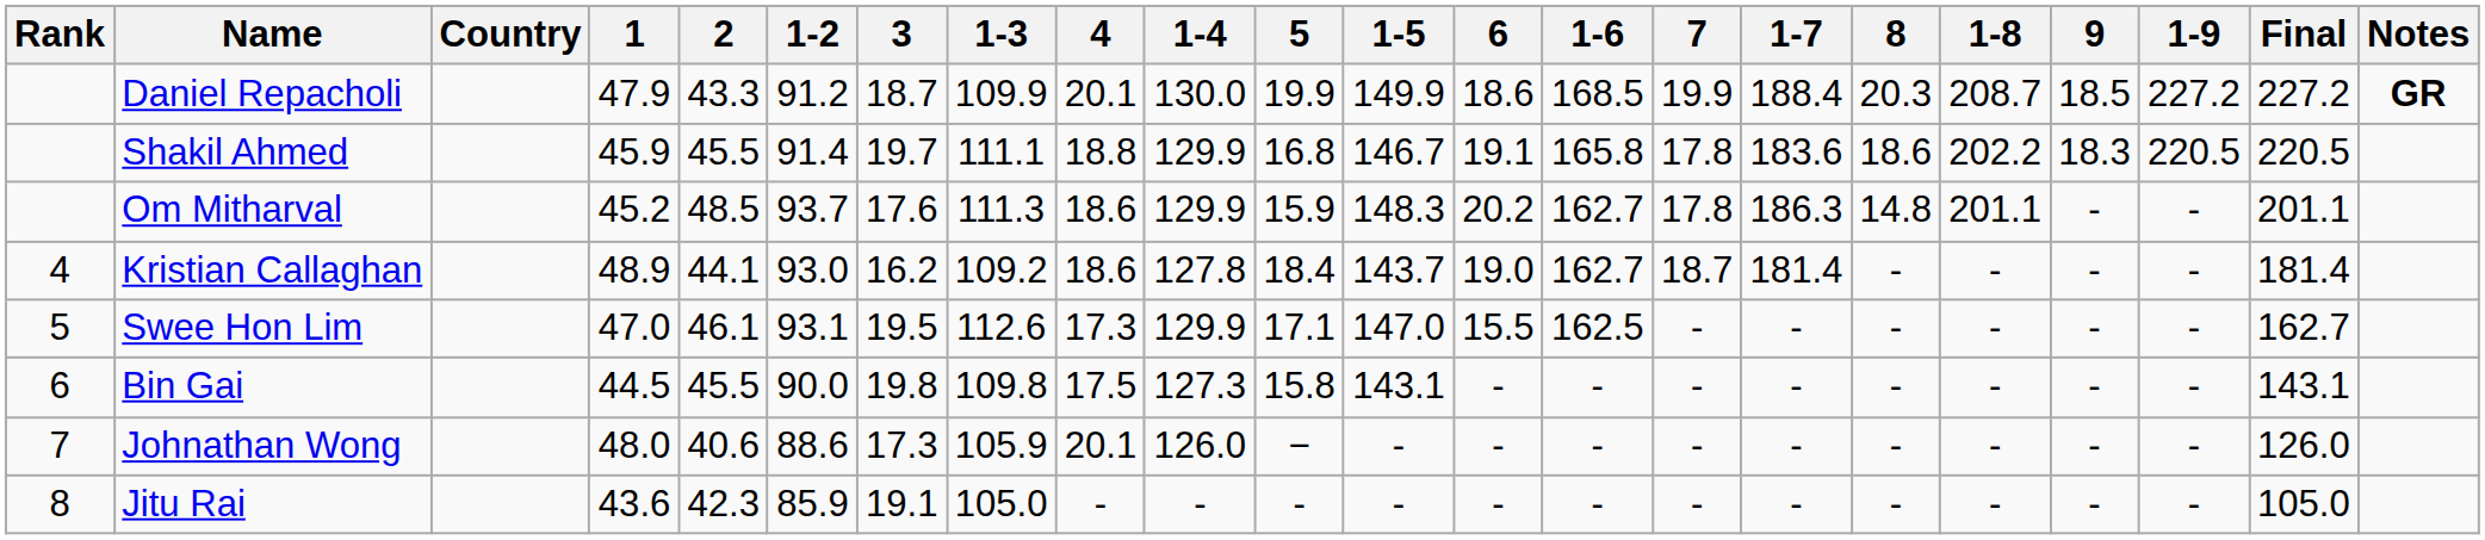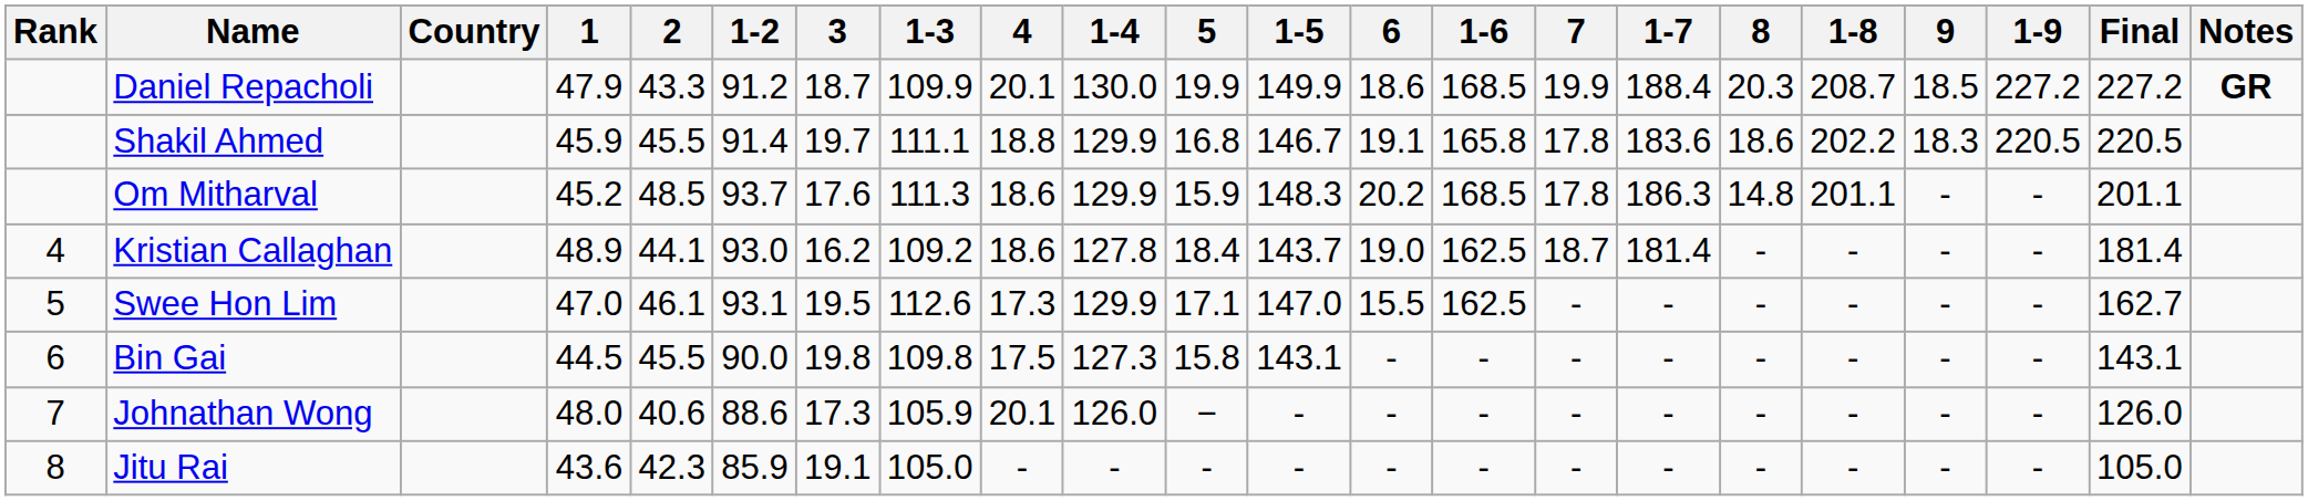 <table class="wikitable sortable" style="text-align:center;">
 <tr>
 <th>Rank</th>
 <th>Name</th>
 <th>Country</th>
 <th>1</th>
 <th>2</th>
 <th>1-2</th>
 <th>3</th>
 <th>1-3</th>
 <th>4</th>
 <th>1-4</th>
 <th>5</th>
 <th>1-5</th>
 <th>6</th>
 <th>1-6</th>
 <th>7</th>
 <th>1-7</th>
 <th>8</th>
 <th>1-8</th>
 <th>9</th>
 <th>1-9</th>
 <th>Final</th>
 <th>Notes</th>
 </tr>
 <tr>
 <td></td>
 <td align=left><a href='#'>Daniel Repacholi</a></td>
 <td align=left></td>
 <td>47.9</td>
 <td>43.3</td>
 <td>91.2</td>
 <td>18.7</td>
 <td>109.9</td>
 <td>20.1</td>
 <td>130.0</td>
 <td>19.9</td>
 <td>149.9</td>
 <td>18.6</td>
 <td>168.5</td>
 <td>19.9</td>
 <td>188.4</td>
 <td>20.3</td>
 <td>208.7</td>
 <td>18.5</td>
 <td>227.2</td>
 <td>227.2</td>
 <td><strong>GR</strong></td>
 </tr>
 <tr>
 <td></td>
 <td align=left><a href='#'>Shakil Ahmed</a></td>
 <td align=left></td>
 <td>45.9</td>
 <td>45.5</td>
 <td>91.4</td>
 <td>19.7</td>
 <td>111.1</td>
 <td>18.8</td>
 <td>129.9</td>
 <td>16.8</td>
 <td>146.7</td>
 <td>19.1</td>
 <td>165.8</td>
 <td>17.8</td>
 <td>183.6</td>
 <td>18.6</td>
 <td>202.2</td>
 <td>18.3</td>
 <td>220.5</td>
 <td>220.5</td>
 <td></td>
 </tr>
 <tr>
 <td></td>
 <td align=left><a href='#'>Om Mitharval</a></td>
 <td align=left></td>
 <td>45.2</td>
 <td>48.5</td>
 <td>93.7</td>
 <td>17.6</td>
 <td>111.3</td>
 <td>18.6</td>
 <td>129.9</td>
 <td>15.9</td>
 <td>148.3</td>
 <td>20.2</td>
-<td>162.7</td>
+<td>168.5</td>
 <td>17.8</td>
 <td>186.3</td>
 <td>14.8</td>
 <td>201.1</td>
 <td>-</td>
 <td>-</td>
 <td>201.1</td>
 <td></td>
 </tr>
 <tr>
 <td>4</td>
 <td align=left><a href='#'>Kristian Callaghan</a></td>
 <td align=left></td>
 <td>48.9</td>
 <td>44.1</td>
 <td>93.0</td>
 <td>16.2</td>
 <td>109.2</td>
 <td>18.6</td>
 <td>127.8</td>
 <td>18.4</td>
 <td>143.7</td>
 <td>19.0</td>
-<td>162.7</td>
+<td>162.5</td>
 <td>18.7</td>
 <td>181.4</td>
 <td>-</td>
 <td>-</td>
 <td>-</td>
 <td>-</td>
 <td>181.4</td>
 <td></td>
 </tr>
 <tr>
 <td>5</td>
 <td align=left><a href='#'>Swee Hon Lim</a></td>
 <td align=left></td>
 <td>47.0</td>
 <td>46.1</td>
 <td>93.1</td>
 <td>19.5</td>
 <td>112.6</td>
 <td>17.3</td>
 <td>129.9</td>
 <td>17.1</td>
 <td>147.0</td>
 <td>15.5</td>
 <td>162.5</td>
 <td>-</td>
 <td>-</td>
 <td>-</td>
 <td>-</td>
 <td>-</td>
 <td>-</td>
 <td>162.7</td>
 <td></td>
 </tr>
 <tr>
 <td>6</td>
 <td align=left><a href='#'>Bin Gai</a></td>
 <td align=left></td>
 <td>44.5</td>
 <td>45.5</td>
 <td>90.0</td>
 <td>19.8</td>
 <td>109.8</td>
 <td>17.5</td>
 <td>127.3</td>
 <td>15.8</td>
 <td>143.1</td>
 <td>-</td>
 <td>-</td>
 <td>-</td>
 <td>-</td>
 <td>-</td>
 <td>-</td>
 <td>-</td>
 <td>-</td>
 <td>143.1</td>
 <td></td>
 </tr>
 <tr>
 <td>7</td>
 <td align=left><a href='#'>Johnathan Wong</a></td>
 <td align=left></td>
 <td>48.0</td>
 <td>40.6</td>
 <td>88.6</td>
 <td>17.3</td>
 <td>105.9</td>
 <td>20.1</td>
 <td>126.0</td>
 <td>−</td>
 <td>-</td>
 <td>-</td>
 <td>-</td>
 <td>-</td>
 <td>-</td>
 <td>-</td>
 <td>-</td>
 <td>-</td>
 <td>-</td>
 <td>126.0</td>
 <td></td>
 </tr>
 <tr>
 <td>8</td>
 <td align=left><a href='#'>Jitu Rai</a></td>
 <td align=left></td>
 <td>43.6</td>
 <td>42.3</td>
 <td>85.9</td>
 <td>19.1</td>
 <td>105.0</td>
 <td>-</td>
 <td>-</td>
 <td>-</td>
 <td>-</td>
 <td>-</td>
 <td>-</td>
 <td>-</td>
 <td>-</td>
 <td>-</td>
 <td>-</td>
 <td>-</td>
 <td>-</td>
 <td>105.0</td>
 <td></td>
 </tr>
 </table>
